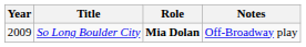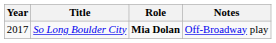 <table class="wikitable sortable">
 <tr>
 <th>Year</th>
 <th>Title</th>
 <th>Role</th>
 <th class="unsortable">Notes</th>
 </tr>
 <tr>
-<td>2009</td>
+<td>2017</td>
 <td><em><a href='#'>So Long Boulder City</a></em></td>
 <td><strong>Mia Dolan</strong></td>
 <td><a href='#'>Off-Broadway</a> play</td>
 </tr>
 </table>
